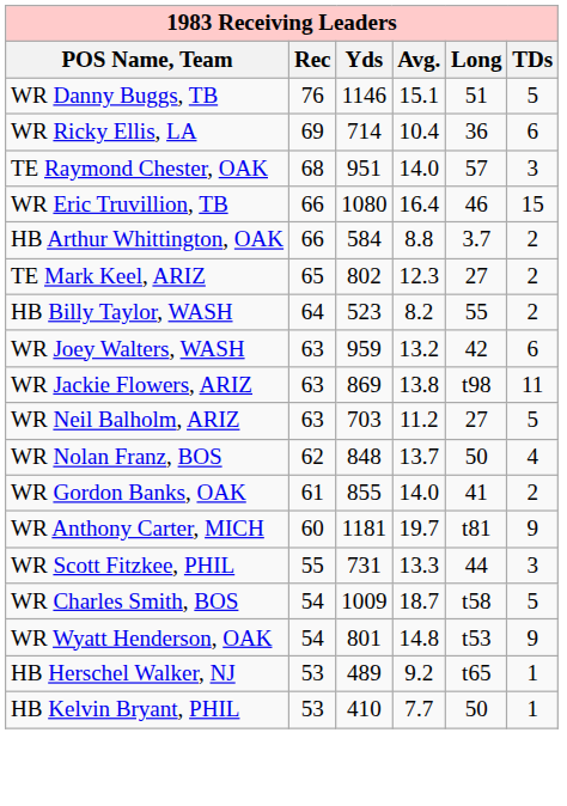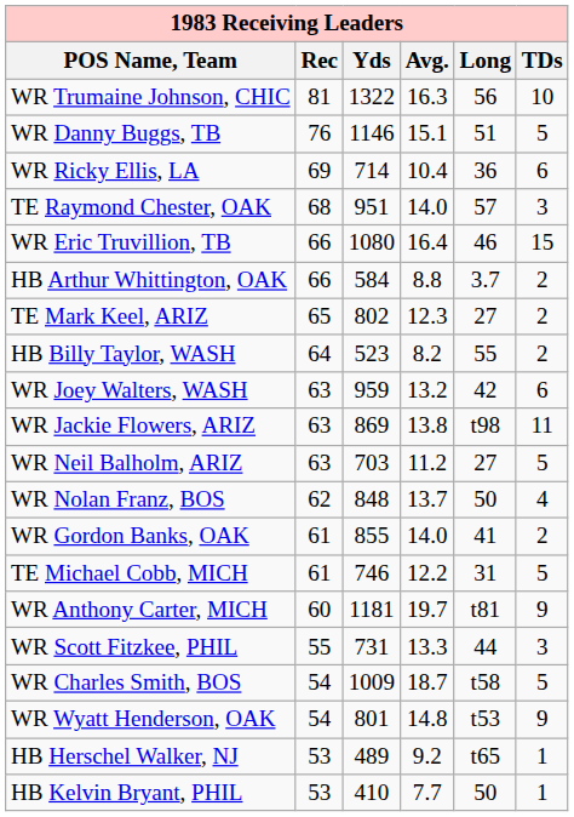 <table class="wikitable">
 <tr style="background:#ffcbcb;">
 <td colspan="6" style="text-align:center;"><strong>1983 Receiving Leaders</strong></td>
 </tr>
 <tr style="background:#efefef;">
 <th>POS Name, Team</th>
 <th>Rec</th>
 <th>Yds</th>
 <th>Avg.</th>
 <th>Long</th>
 <th>TDs</th>
+</tr>
+<tr style="text-align:center;">
+<td align="left">WR <a href='#'>Trumaine Johnson</a>, <a href='#'>CHIC</a></td>
+<td>81</td>
+<td>1322</td>
+<td>16.3</td>
+<td>56</td>
+<td>10</td>
 </tr>
 <tr style="text-align:center;">
 <td align="left">WR <a href='#'>Danny Buggs</a>, <a href='#'>TB</a></td>
 <td>76</td>
 <td>1146</td>
 <td>15.1</td>
 <td>51</td>
 <td>5</td>
 </tr>
 <tr style="text-align:center;">
 <td align="left">WR <a href='#'>Ricky Ellis</a>, <a href='#'>LA</a></td>
 <td>69</td>
 <td>714</td>
 <td>10.4</td>
 <td>36</td>
 <td>6</td>
 </tr>
 <tr style="text-align:center;">
 <td align="left">TE <a href='#'>Raymond Chester</a>, <a href='#'>OAK</a></td>
 <td>68</td>
 <td>951</td>
 <td>14.0</td>
 <td>57</td>
 <td>3</td>
 </tr>
 <tr style="text-align:center;">
 <td align="left">WR <a href='#'>Eric Truvillion</a>, <a href='#'>TB</a></td>
 <td>66</td>
 <td>1080</td>
 <td>16.4</td>
 <td>46</td>
 <td>15</td>
 </tr>
 <tr style="text-align:center;">
 <td align="left">HB <a href='#'>Arthur Whittington</a>, <a href='#'>OAK</a></td>
 <td>66</td>
 <td>584</td>
 <td>8.8</td>
 <td>3.7</td>
 <td>2</td>
 </tr>
 <tr style="text-align:center;">
 <td align="left">TE <a href='#'>Mark Keel</a>, <a href='#'>ARIZ</a></td>
 <td>65</td>
 <td>802</td>
 <td>12.3</td>
 <td>27</td>
 <td>2</td>
 </tr>
 <tr style="text-align:center;">
 <td align="left">HB <a href='#'>Billy Taylor</a>, <a href='#'>WASH</a></td>
 <td>64</td>
 <td>523</td>
 <td>8.2</td>
 <td>55</td>
 <td>2</td>
 </tr>
 <tr style="text-align:center;">
 <td align="left">WR <a href='#'>Joey Walters</a>, <a href='#'>WASH</a></td>
 <td>63</td>
 <td>959</td>
 <td>13.2</td>
 <td>42</td>
 <td>6</td>
 </tr>
 <tr style="text-align:center;">
 <td align="left">WR <a href='#'>Jackie Flowers</a>, <a href='#'>ARIZ</a></td>
 <td>63</td>
 <td>869</td>
 <td>13.8</td>
 <td>t98</td>
 <td>11</td>
 </tr>
 <tr style="text-align:center;">
 <td align="left">WR <a href='#'>Neil Balholm</a>, <a href='#'>ARIZ</a></td>
 <td>63</td>
 <td>703</td>
 <td>11.2</td>
 <td>27</td>
 <td>5</td>
 </tr>
 <tr style="text-align:center;">
 <td align="left">WR <a href='#'>Nolan Franz</a>, <a href='#'>BOS</a></td>
 <td>62</td>
 <td>848</td>
 <td>13.7</td>
 <td>50</td>
 <td>4</td>
 </tr>
 <tr style="text-align:center;">
 <td align="left">WR <a href='#'>Gordon Banks</a>, <a href='#'>OAK</a></td>
 <td>61</td>
 <td>855</td>
 <td>14.0</td>
 <td>41</td>
 <td>2</td>
 </tr>
 <tr style="text-align:center;">
+<td align="left">TE <a href='#'>Michael Cobb</a>, <a href='#'>MICH</a></td>
+<td>61</td>
+<td>746</td>
+<td>12.2</td>
+<td>31</td>
+<td>5</td>
+</tr>
+<tr style="text-align:center;">
 <td align="left">WR <a href='#'>Anthony Carter</a>, <a href='#'>MICH</a></td>
 <td>60</td>
 <td>1181</td>
 <td>19.7</td>
 <td>t81</td>
 <td>9</td>
 </tr>
 <tr style="text-align:center;">
 <td align="left">WR <a href='#'>Scott Fitzkee</a>, <a href='#'>PHIL</a></td>
 <td>55</td>
 <td>731</td>
 <td>13.3</td>
 <td>44</td>
 <td>3</td>
 </tr>
 <tr style="text-align:center;">
 <td align="left">WR <a href='#'>Charles Smith</a>, <a href='#'>BOS</a></td>
 <td>54</td>
 <td>1009</td>
 <td>18.7</td>
 <td>t58</td>
 <td>5</td>
 </tr>
 <tr style="text-align:center;">
 <td align="left">WR <a href='#'>Wyatt Henderson</a>, <a href='#'>OAK</a></td>
 <td>54</td>
 <td>801</td>
 <td>14.8</td>
 <td>t53</td>
 <td>9</td>
 </tr>
 <tr style="text-align:center;">
 <td align="left">HB <a href='#'>Herschel Walker</a>, <a href='#'>NJ</a></td>
 <td>53</td>
 <td>489</td>
 <td>9.2</td>
 <td>t65</td>
 <td>1</td>
 </tr>
 <tr style="text-align:center;">
 <td align="left">HB <a href='#'>Kelvin Bryant</a>, <a href='#'>PHIL</a></td>
 <td>53</td>
 <td>410</td>
 <td>7.7</td>
 <td>50</td>
 <td>1</td>
 </tr>
 </table>
